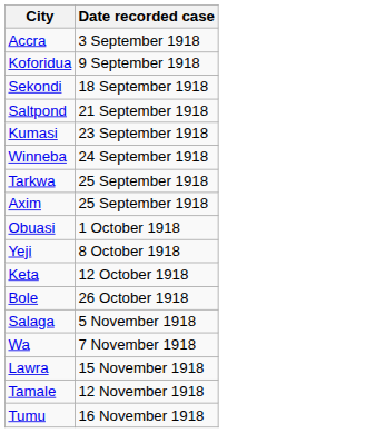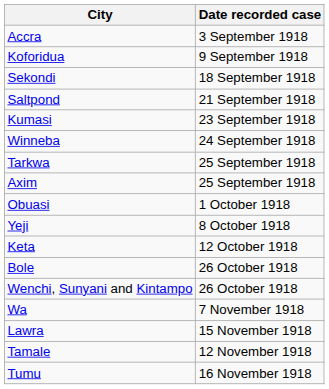 <table class="wikitable">
 <tr>
 <th>City</th>
 <th>Date recorded case</th>
 </tr>
 <tr>
 <td><a href='#'>Accra</a></td>
 <td>3 September 1918</td>
 </tr>
 <tr>
 <td><a href='#'>Koforidua</a></td>
 <td>9 September 1918</td>
 </tr>
 <tr>
 <td><a href='#'>Sekondi</a></td>
 <td>18 September 1918</td>
 </tr>
 <tr>
 <td><a href='#'>Saltpond</a></td>
 <td>21 September 1918</td>
 </tr>
 <tr>
 <td><a href='#'>Kumasi</a></td>
 <td>23 September 1918</td>
 </tr>
 <tr>
 <td><a href='#'>Winneba</a></td>
 <td>24 September 1918</td>
 </tr>
 <tr>
 <td><a href='#'>Tarkwa</a></td>
 <td>25 September 1918</td>
 </tr>
 <tr>
 <td><a href='#'>Axim</a></td>
 <td>25 September 1918</td>
 </tr>
 <tr>
 <td><a href='#'>Obuasi</a></td>
 <td>1 October 1918</td>
 </tr>
 <tr>
 <td><a href='#'>Yeji</a></td>
 <td>8 October 1918</td>
 </tr>
 <tr>
 <td><a href='#'>Keta</a></td>
 <td>12 October 1918</td>
 </tr>
 <tr>
 <td><a href='#'>Bole</a></td>
 <td>26 October 1918</td>
 </tr>
 <tr>
-<td><a href='#'>Salaga</a></td>
-<td>5 November 1918</td>
+<td><a href='#'>Wenchi</a>, <a href='#'>Sunyani</a> and <a href='#'>Kintampo</a></td>
+<td>26 October 1918</td>
 </tr>
 <tr>
 <td><a href='#'>Wa</a></td>
 <td>7 November 1918</td>
 </tr>
 <tr>
 <td><a href='#'>Lawra</a></td>
 <td>15 November 1918</td>
 </tr>
 <tr>
 <td><a href='#'>Tamale</a></td>
 <td>12 November 1918</td>
 </tr>
 <tr>
 <td><a href='#'>Tumu</a></td>
 <td>16 November 1918</td>
 </tr>
 </table>
